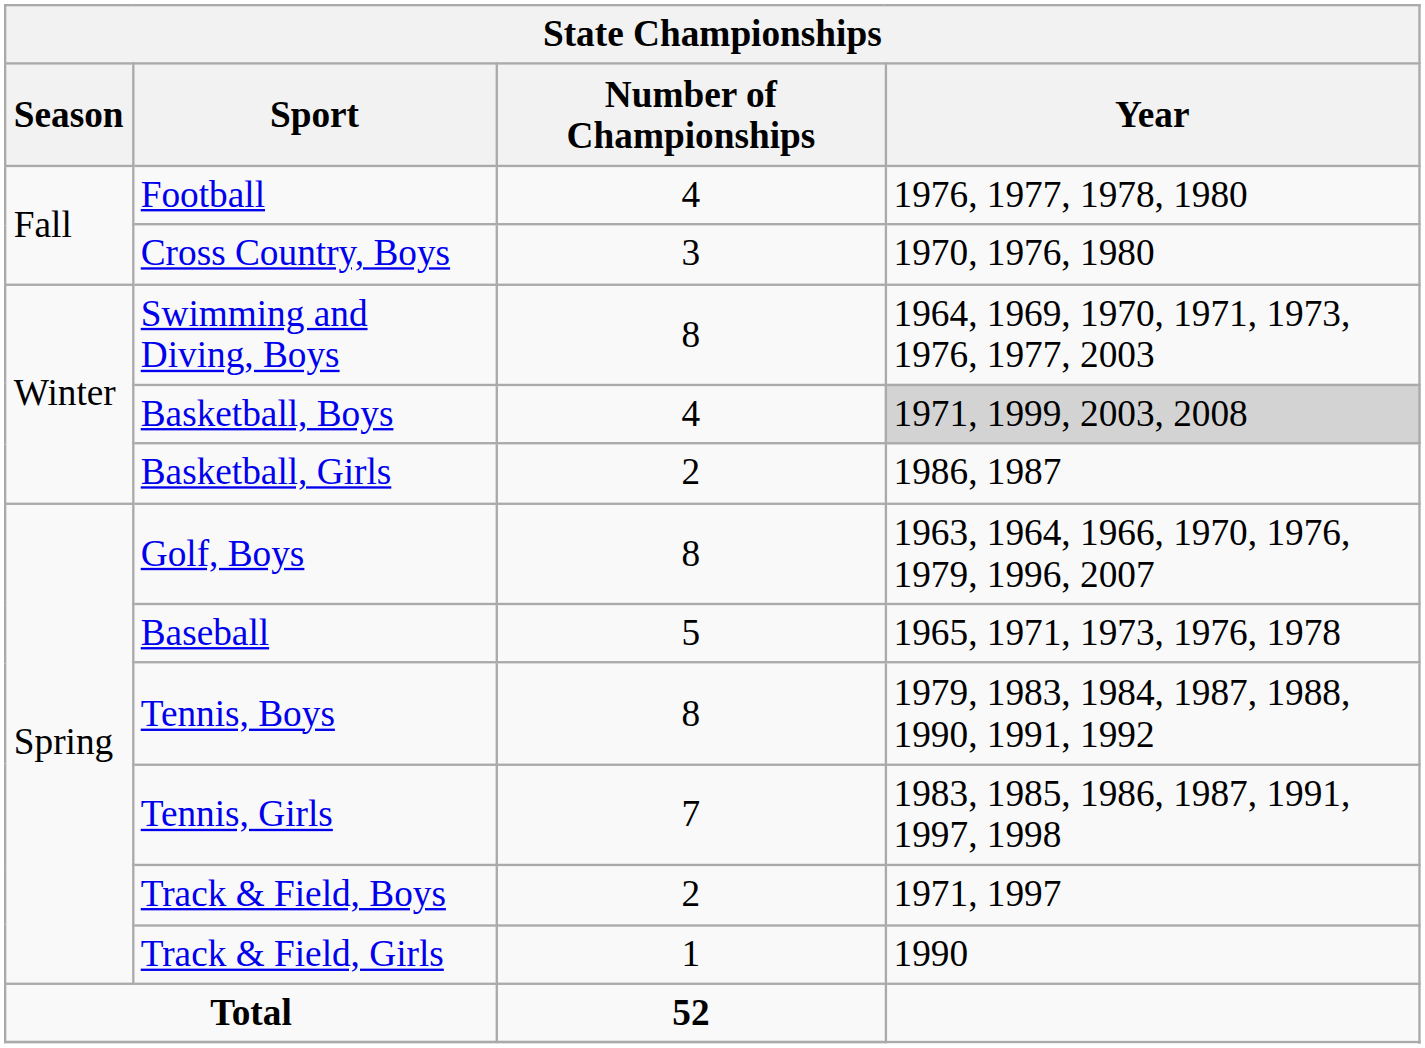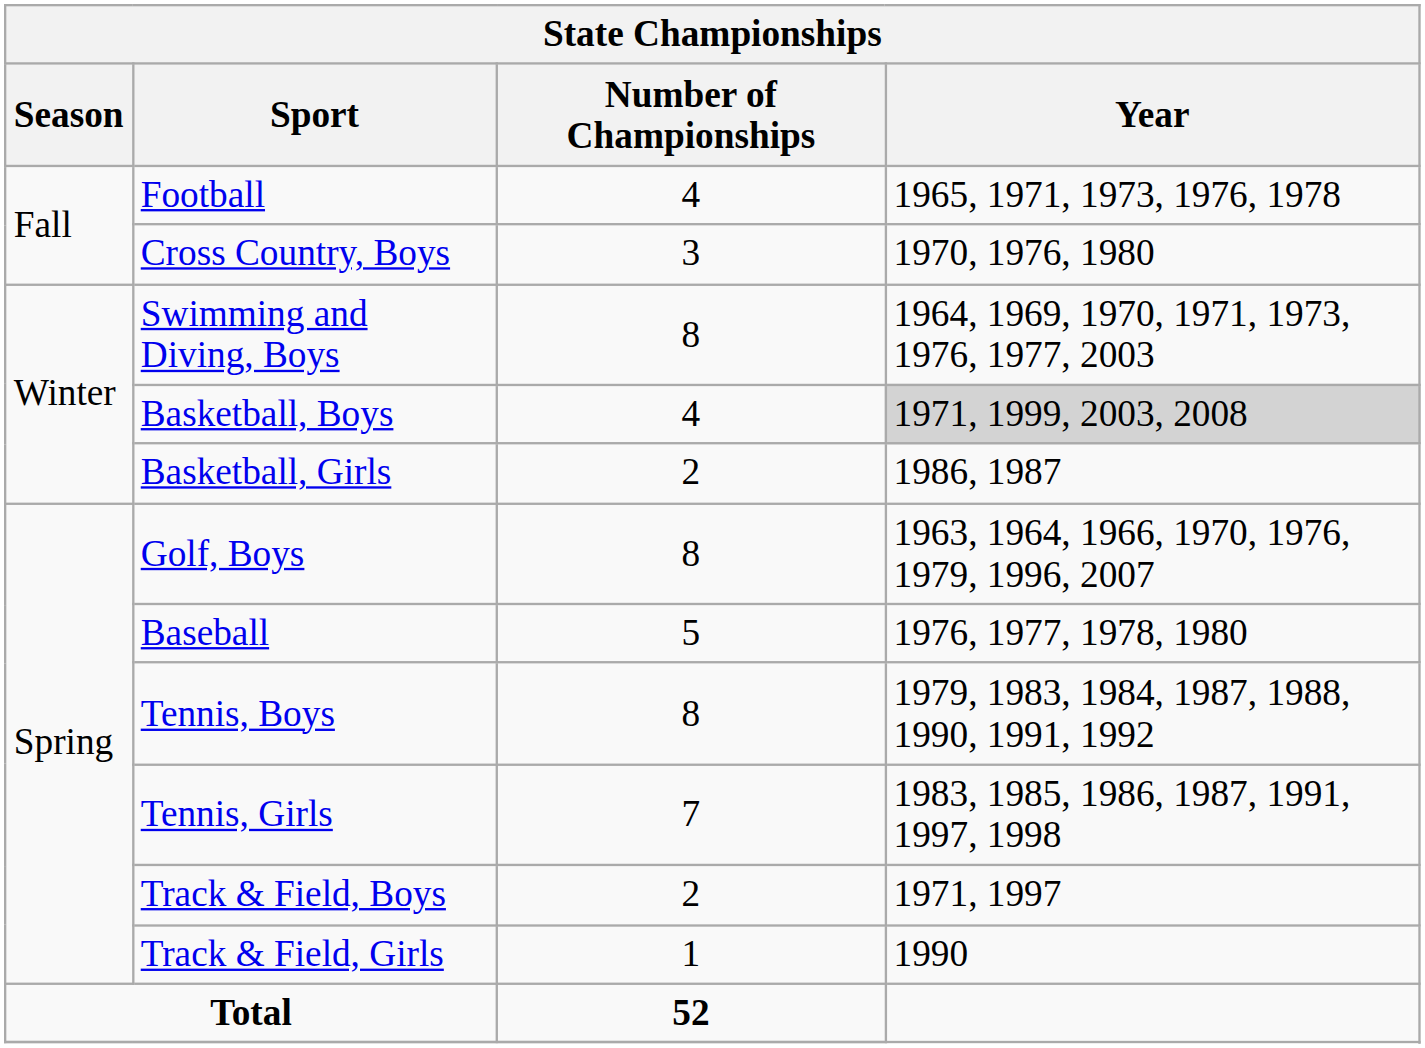 <table class="wikitable">
 <tr>
 <th colspan="4">State Championships</th>
 </tr>
 <tr>
 <th>Season</th>
 <th>Sport</th>
 <th>Number of Championships</th>
 <th>Year</th>
 </tr>
 <tr>
 <td rowspan="2">Fall</td>
 <td><a href='#'>Football</a></td>
 <td align="center">4</td>
-<td>1976, 1977, 1978, 1980</td>
+<td>1965, 1971, 1973, 1976, 1978</td>
 </tr>
 <tr>
 <td><a href='#'>Cross Country, Boys</a></td>
 <td align="center">3</td>
 <td>1970, 1976, 1980</td>
 </tr>
 <tr>
 <td rowspan="3">Winter</td>
 <td><a href='#'>Swimming and Diving, Boys</a></td>
 <td align="center">8</td>
 <td>1964, 1969, 1970, 1971, 1973, 1976, 1977, 2003</td>
 </tr>
 <tr>
 <td><a href='#'>Basketball, Boys</a></td>
 <td align="center">4</td>
 <td style="background: lightgrey;">1971, 1999, 2003, 2008</td>
 </tr>
 <tr>
 <td><a href='#'>Basketball, Girls</a></td>
 <td align="center">2</td>
 <td>1986, 1987</td>
 </tr>
 <tr>
 <td rowspan="6">Spring</td>
 <td><a href='#'>Golf, Boys</a></td>
 <td align="center">8</td>
 <td>1963, 1964, 1966, 1970, 1976, 1979, 1996, 2007</td>
 </tr>
 <tr>
 <td><a href='#'>Baseball</a></td>
 <td align="center">5</td>
-<td>1965, 1971, 1973, 1976, 1978</td>
+<td>1976, 1977, 1978, 1980</td>
 </tr>
 <tr>
 <td><a href='#'>Tennis, Boys</a></td>
 <td align="center">8</td>
 <td>1979, 1983, 1984, 1987, 1988, 1990, 1991, 1992</td>
 </tr>
 <tr>
 <td><a href='#'>Tennis, Girls</a></td>
 <td align="center">7</td>
 <td>1983, 1985, 1986, 1987, 1991, 1997, 1998</td>
 </tr>
 <tr>
 <td><a href='#'>Track & Field, Boys</a></td>
 <td align="center">2</td>
 <td>1971, 1997</td>
 </tr>
 <tr>
 <td><a href='#'>Track & Field, Girls</a></td>
 <td align="center">1</td>
 <td>1990</td>
 </tr>
 <tr>
 <td align="center" colspan="2"><strong>Total</strong></td>
 <td align="center"><strong>52</strong></td>
 </tr>
 <tr>
 </tr>
 </table>
